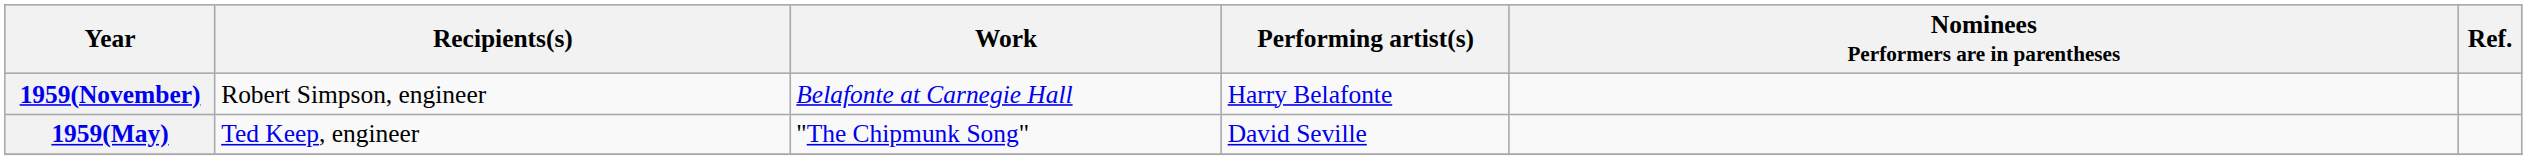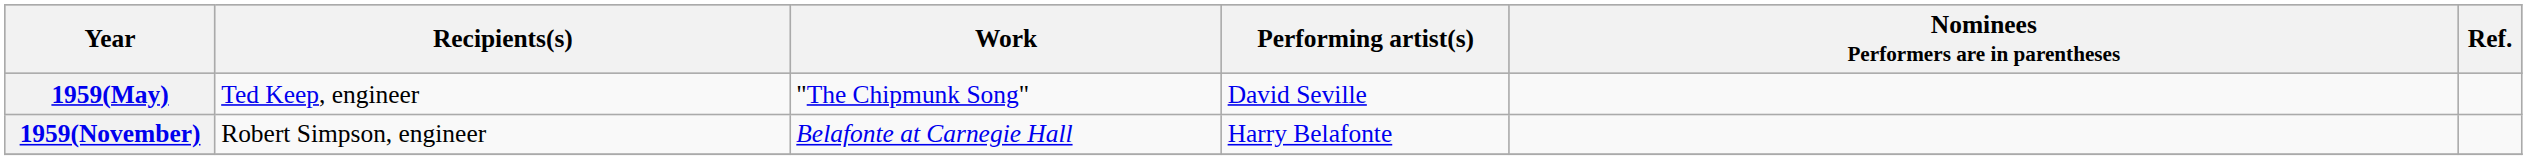 <table class="wikitable sortable" width="100%">
 <tr bgcolor="#bebebe">
 <th width="5%">Year</th>
 <th width="20%">Recipients(s)</th>
 <th width="15%">Work</th>
 <th width="10%">Performing artist(s)</th>
 <th width="33%" class=unsortable>Nominees<br><small>Performers are in parentheses</small></th>
 <th width="2%" class=unsortable>Ref.</th>
 </tr>
 <tr>
+<th scope="row" style="text-align:center;"><a href='#'>1959(May)</a></th>
+<td><a href='#'>Ted Keep</a>, engineer</td>
+<td>"<a href='#'>The Chipmunk Song</a>"</td>
+<td><a href='#'>David Seville</a></td>
+<td></td>
+<td></td>
+</tr>
+<tr>
 <th scope="row" style="text-align:center;"><a href='#'>1959(November)</a></th>
 <td>Robert Simpson, engineer</td>
 <td><em><a href='#'>Belafonte at Carnegie Hall</a></em></td>
 <td><a href='#'>Harry Belafonte</a></td>
 <td></td>
 <td></td>
 </tr>
 <tr>
-<th scope="row" style="text-align:center;"><a href='#'>1959(May)</a></th>
-<td><a href='#'>Ted Keep</a>, engineer</td>
-<td>"<a href='#'>The Chipmunk Song</a>"</td>
-<td><a href='#'>David Seville</a></td>
-<td></td>
-<td></td>
-</tr>
-<tr>
 </tr>
 </table>
